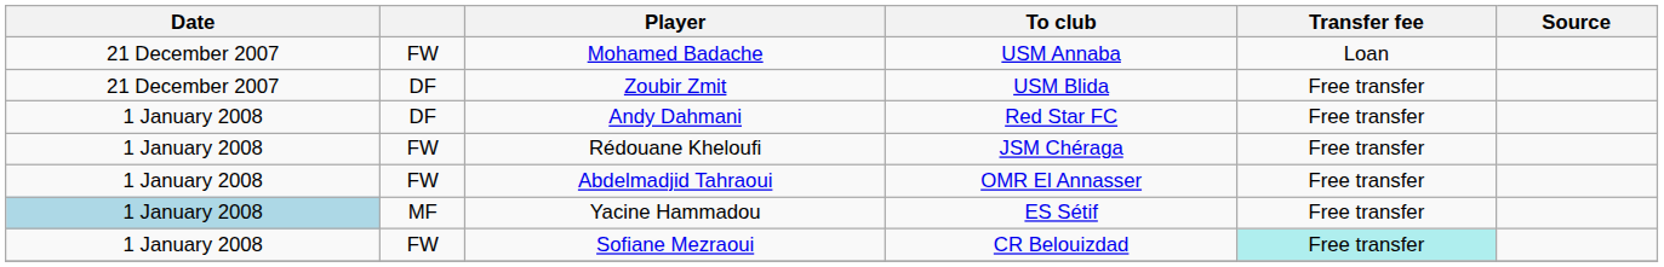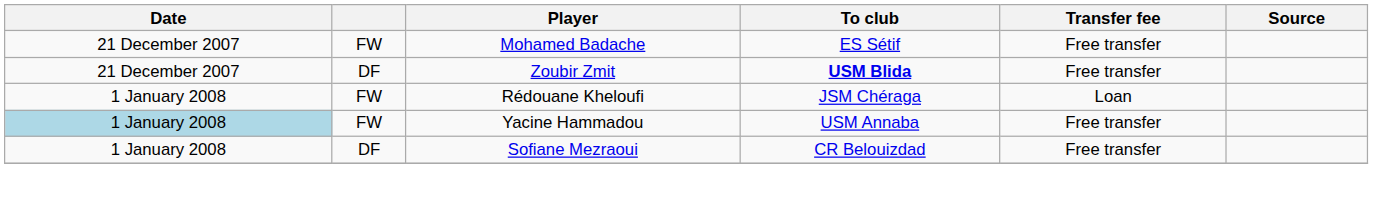 <table class="wikitable sortable" style="width:70%; text-align:center; font-size:85%; text-align:centre;">
 <tr>
 <th>Date</th>
 <th></th>
 <th>Player</th>
 <th>To club</th>
 <th>Transfer fee</th>
 <th>Source</th>
 </tr>
 <tr>
 <td>21 December 2007</td>
 <td>FW</td>
 <td> <a href='#'>Mohamed Badache</a></td>
-<td><a href='#'>USM Annaba</a></td>
-<td>Loan</td>
+<td><a href='#'>ES Sétif</a></td>
+<td>Free transfer</td>
 <td></td>
 </tr>
 <tr>
 <td>21 December 2007</td>
 <td>DF</td>
 <td> <a href='#'>Zoubir Zmit</a></td>
-<td><a href='#'>USM Blida</a></td>
-<td>Free transfer</td>
-<td></td>
-</tr>
-<tr>
-<td>1 January 2008</td>
-<td>DF</td>
-<td> <a href='#'>Andy Dahmani</a></td>
-<td> <a href='#'>Red Star FC</a></td>
+<td><strong><a href='#'>USM Blida</a></strong></td>
 <td>Free transfer</td>
 <td></td>
 </tr>
 <tr>
 <td>1 January 2008</td>
 <td>FW</td>
 <td> Rédouane Kheloufi</td>
 <td><a href='#'>JSM Chéraga</a></td>
+<td>Loan</td>
+<td></td>
+</tr>
+<tr>
+<td style="background: lightblue;">1 January 2008</td>
+<td>FW</td>
+<td> Yacine Hammadou</td>
+<td><a href='#'>USM Annaba</a></td>
 <td>Free transfer</td>
 <td></td>
 </tr>
 <tr>
 <td>1 January 2008</td>
-<td>FW</td>
-<td> <a href='#'>Abdelmadjid Tahraoui</a></td>
-<td><a href='#'>OMR El Annasser</a></td>
-<td>Free transfer</td>
-<td></td>
-</tr>
-<tr>
-<td style="background: lightblue;">1 January 2008</td>
-<td>MF</td>
-<td> Yacine Hammadou</td>
-<td><a href='#'>ES Sétif</a></td>
-<td>Free transfer</td>
-<td></td>
-</tr>
-<tr>
-<td>1 January 2008</td>
-<td>FW</td>
+<td>DF</td>
 <td> <a href='#'>Sofiane Mezraoui</a></td>
 <td><a href='#'>CR Belouizdad</a></td>
-<td style="background: paleturquoise;">Free transfer</td>
+<td>Free transfer</td>
 <td></td>
 </tr>
 <tr>
 </tr>
 </table>
